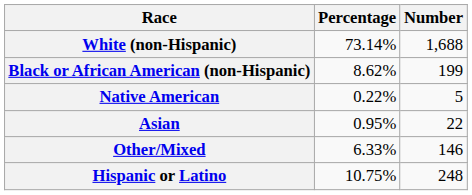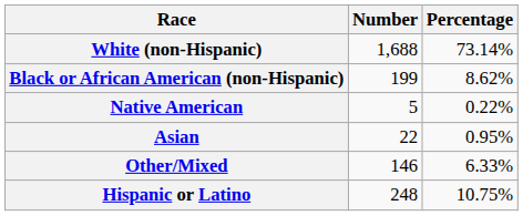 <table class="wikitable" style="text-align:right">
 <tr>
 <th scope="col">Race</th>
+<th scope="col">Number</th>
 <th scope="col">Percentage</th>
-<th scope="col">Number</th>
 </tr>
 <tr>
 <th scope="row"><a href='#'>White</a> (non-Hispanic)</th>
+<td>1,688</td>
 <td>73.14%</td>
-<td>1,688</td>
 </tr>
 <tr>
 <th scope="row"><a href='#'>Black or African American</a> (non-Hispanic)</th>
+<td>199</td>
 <td>8.62%</td>
-<td>199</td>
 </tr>
 <tr>
 <th scope="row"><a href='#'>Native American</a></th>
+<td>5</td>
 <td>0.22%</td>
-<td>5</td>
 </tr>
 <tr>
 <th scope="row"><a href='#'>Asian</a></th>
+<td>22</td>
 <td>0.95%</td>
-<td>22</td>
 </tr>
 <tr>
 <th scope="row"><a href='#'>Other/Mixed</a></th>
+<td>146</td>
 <td>6.33%</td>
-<td>146</td>
 </tr>
 <tr>
 <th scope="row"><a href='#'>Hispanic</a> or <a href='#'>Latino</a></th>
+<td>248</td>
 <td>10.75%</td>
-<td>248</td>
 </tr>
 </table>
